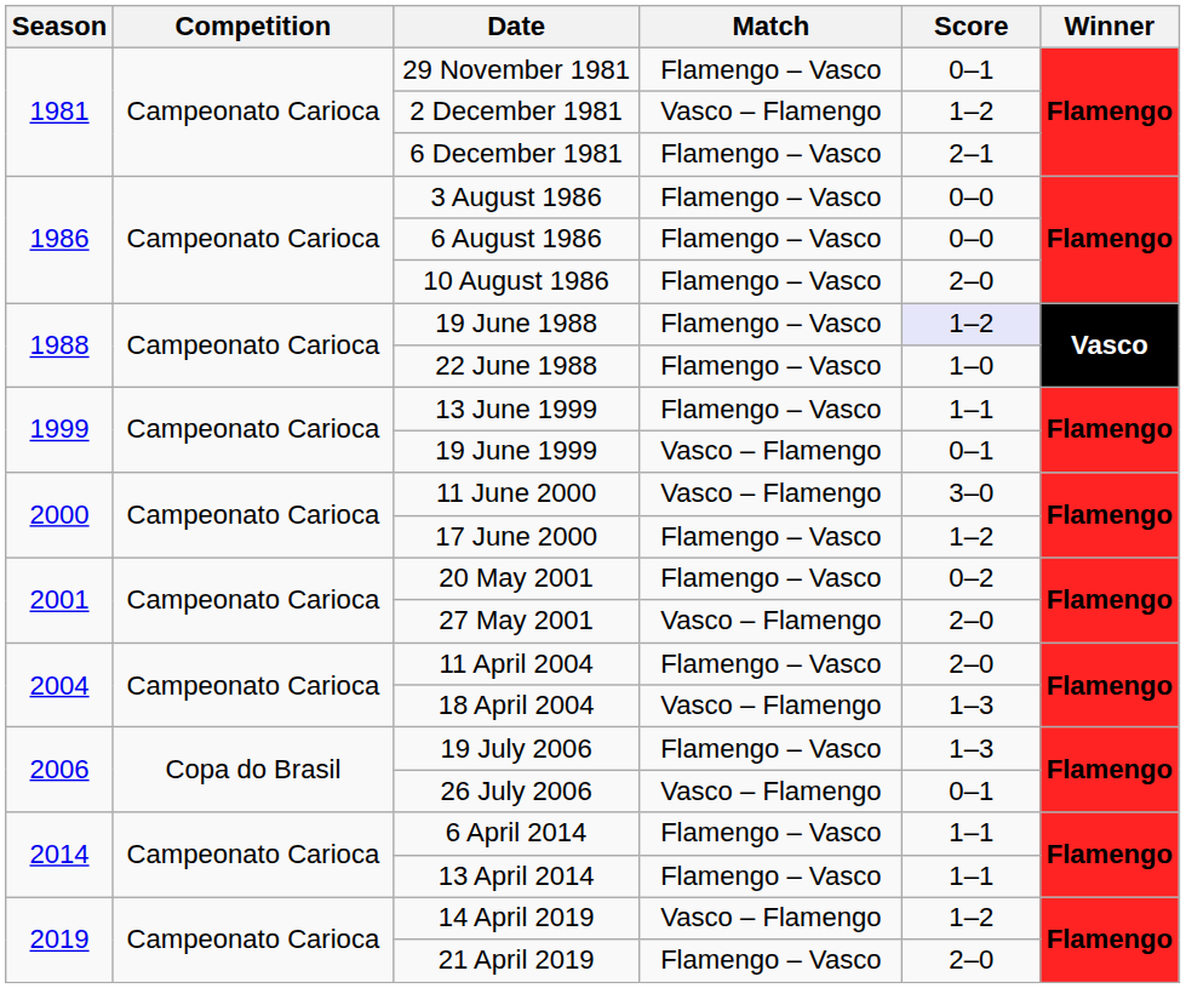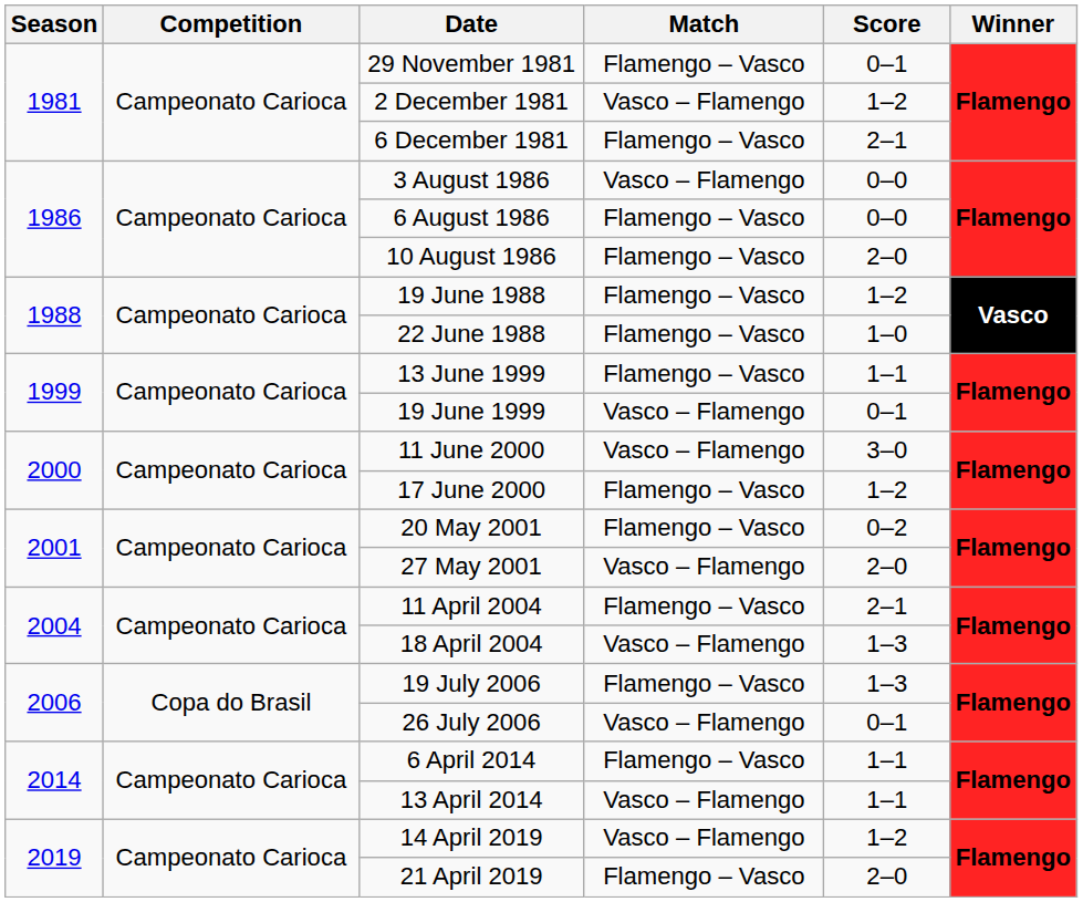 <table class="wikitable">
 <tr>
 <th width="50">Season</th>
 <th width="160">Competition</th>
 <th width="140">Date</th>
 <th width="150">Match</th>
 <th width="75">Score</th>
 <th width="75">Winner</th>
 </tr>
 <tr align="center">
 <td rowspan="3"><a href='#'>1981</a></td>
 <td rowspan="3">Campeonato Carioca</td>
 <td>29 November 1981</td>
 <td>Flamengo – Vasco</td>
 <td>0–1</td>
 <td rowspan="3" align="center" style="background:#ff2323"><strong>Flamengo</strong></td>
 </tr>
 <tr align="center">
 <td>2 December 1981</td>
 <td>Vasco – Flamengo</td>
 <td>1–2</td>
 </tr>
 <tr align="center">
 <td>6 December 1981</td>
 <td>Flamengo – Vasco</td>
 <td>2–1</td>
 </tr>
 <tr align="center">
 <td rowspan="3"><a href='#'>1986</a></td>
 <td rowspan="3">Campeonato Carioca</td>
 <td>3 August 1986</td>
-<td>Flamengo – Vasco</td>
+<td>Vasco – Flamengo</td>
 <td>0–0</td>
 <td rowspan="3" align="center" style="background:#ff2323"><strong>Flamengo</strong></td>
 </tr>
 <tr align="center">
 <td>6 August 1986</td>
 <td>Flamengo – Vasco</td>
 <td>0–0</td>
 </tr>
 <tr align="center">
 <td>10 August 1986</td>
 <td>Flamengo – Vasco</td>
 <td>2–0</td>
 </tr>
 <tr align="center">
 <td rowspan="2"><a href='#'>1988</a></td>
 <td rowspan="2">Campeonato Carioca</td>
 <td>19 June 1988</td>
 <td>Flamengo – Vasco</td>
-<td style="background: lavender;">1–2</td>
+<td>1–2</td>
 <td rowspan="2"  align="center" style="color:#ffffff; background:#000000"><strong>Vasco</strong></td>
 </tr>
 <tr align="center">
 <td>22 June 1988</td>
 <td>Flamengo – Vasco</td>
 <td>1–0</td>
 </tr>
 <tr align="center">
 <td rowspan="2"><a href='#'>1999</a></td>
 <td rowspan="2">Campeonato Carioca</td>
 <td>13 June 1999</td>
 <td>Flamengo – Vasco</td>
 <td>1–1</td>
 <td rowspan="2" align="center" style="background:#ff2323"><strong>Flamengo</strong></td>
 </tr>
 <tr align="center">
 <td>19 June 1999</td>
 <td>Vasco – Flamengo</td>
 <td>0–1</td>
 </tr>
 <tr align="center">
 <td rowspan="2"><a href='#'>2000</a></td>
 <td rowspan="2">Campeonato Carioca</td>
 <td>11 June 2000</td>
 <td>Vasco – Flamengo</td>
 <td>3–0</td>
 <td rowspan="2" align="center" style="background:#ff2323"><strong>Flamengo</strong></td>
 </tr>
 <tr align="center">
 <td>17 June 2000</td>
 <td>Flamengo – Vasco</td>
 <td>1–2</td>
 </tr>
 <tr align="center">
 <td rowspan="2"><a href='#'>2001</a></td>
 <td rowspan="2">Campeonato Carioca</td>
 <td>20 May 2001</td>
 <td>Flamengo – Vasco</td>
 <td>0–2</td>
 <td rowspan="2" align="center" style="background:#ff2323"><strong>Flamengo</strong></td>
 </tr>
 <tr align="center">
 <td>27 May 2001</td>
 <td>Vasco – Flamengo</td>
 <td>2–0</td>
 </tr>
 <tr align="center">
 <td rowspan="2"><a href='#'>2004</a></td>
 <td rowspan="2">Campeonato Carioca</td>
 <td>11 April 2004</td>
 <td>Flamengo – Vasco</td>
-<td>2–0</td>
+<td>2–1</td>
 <td rowspan="2" align="center" style="background:#ff2323"><strong>Flamengo</strong></td>
 </tr>
 <tr align="center">
 <td>18 April 2004</td>
 <td>Vasco – Flamengo</td>
 <td>1–3</td>
 </tr>
 <tr align="center">
 <td rowspan="2"><a href='#'>2006</a></td>
 <td rowspan="2">Copa do Brasil</td>
 <td>19 July 2006</td>
 <td>Flamengo – Vasco</td>
 <td>1–3</td>
 <td rowspan="2" align="center" style="background:#ff2323"><strong>Flamengo</strong></td>
 </tr>
 <tr align="center">
 <td>26 July 2006</td>
 <td>Vasco – Flamengo</td>
 <td>0–1</td>
 </tr>
 <tr align="center">
 <td rowspan="2"><a href='#'>2014</a></td>
 <td rowspan="2">Campeonato Carioca</td>
 <td>6 April 2014</td>
 <td>Flamengo – Vasco</td>
 <td>1–1</td>
 <td rowspan="2" align="center" style="background:#ff2323"><strong>Flamengo</strong></td>
 </tr>
 <tr align="center">
 <td>13 April 2014</td>
-<td>Flamengo – Vasco</td>
+<td>Vasco – Flamengo</td>
 <td>1–1</td>
 </tr>
 <tr align="center">
 <td rowspan="2"><a href='#'>2019</a></td>
 <td rowspan="2">Campeonato Carioca</td>
 <td>14 April 2019</td>
 <td>Vasco – Flamengo</td>
 <td>1–2</td>
 <td rowspan="2" align="center" style="background:#ff2323"><strong>Flamengo</strong></td>
 </tr>
 <tr align="center">
 <td>21 April 2019</td>
 <td>Flamengo – Vasco</td>
 <td>2–0</td>
 </tr>
 </table>
